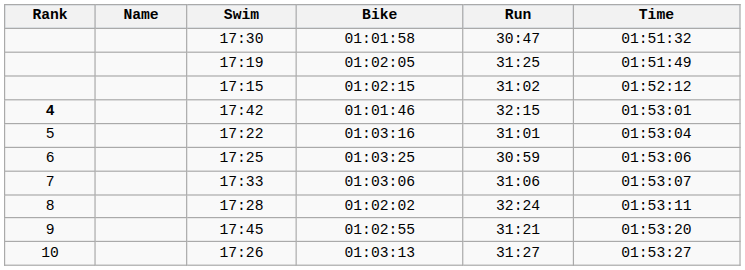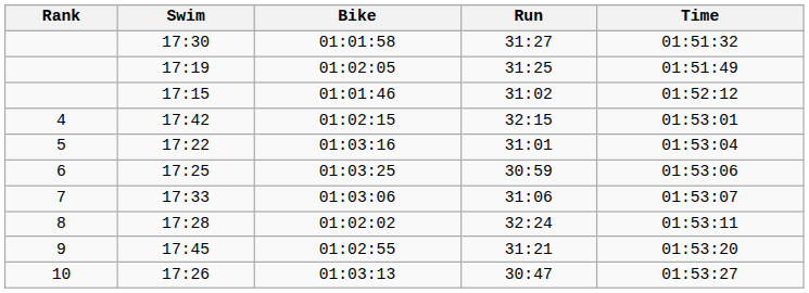 <table class="wikitable sortable" style="font-size:95%" width="70%">
 <tr bgcolor="lightsteelblue">
 <th>Rank</th>
-<th>Name</th>
 <th>Swim</th>
 <th>Bike</th>
 <th>Run</th>
 <th>Time</th>
 </tr>
 <tr align="center">
 <td></td>
-<td align="left"><strong></strong></td>
 <td>17:30</td>
 <td>01:01:58</td>
-<td>30:47</td>
+<td>31:27</td>
 <td>01:51:32</td>
 </tr>
 <tr align="center">
 <td></td>
-<td align="left"></td>
 <td>17:19</td>
 <td>01:02:05</td>
 <td>31:25</td>
 <td>01:51:49</td>
 </tr>
 <tr align="center">
 <td></td>
-<td align="left"></td>
 <td>17:15</td>
-<td>01:02:15</td>
+<td>01:01:46</td>
 <td>31:02</td>
 <td>01:52:12</td>
 </tr>
 <tr align="center">
-<td><strong>4</strong></td>
-<td align="left"></td>
+<td>4</td>
 <td>17:42</td>
-<td>01:01:46</td>
+<td>01:02:15</td>
 <td>32:15</td>
 <td>01:53:01</td>
 </tr>
 <tr align="center">
 <td>5</td>
-<td align="left"></td>
 <td>17:22</td>
 <td>01:03:16</td>
 <td>31:01</td>
 <td>01:53:04</td>
 </tr>
 <tr align="center">
 <td>6</td>
-<td align="left"></td>
 <td>17:25</td>
 <td>01:03:25</td>
 <td>30:59</td>
 <td>01:53:06</td>
 </tr>
 <tr align="center">
 <td>7</td>
-<td align="left"></td>
 <td>17:33</td>
 <td>01:03:06</td>
 <td>31:06</td>
 <td>01:53:07</td>
 </tr>
 <tr align="center">
 <td>8</td>
-<td align="left"></td>
 <td>17:28</td>
 <td>01:02:02</td>
 <td>32:24</td>
 <td>01:53:11</td>
 </tr>
 <tr align="center">
 <td>9</td>
-<td align="left"></td>
 <td>17:45</td>
 <td>01:02:55</td>
 <td>31:21</td>
 <td>01:53:20</td>
 </tr>
 <tr align="center">
 <td>10</td>
-<td align="left"></td>
 <td>17:26</td>
 <td>01:03:13</td>
-<td>31:27</td>
+<td>30:47</td>
 <td>01:53:27</td>
 </tr>
 </table>
